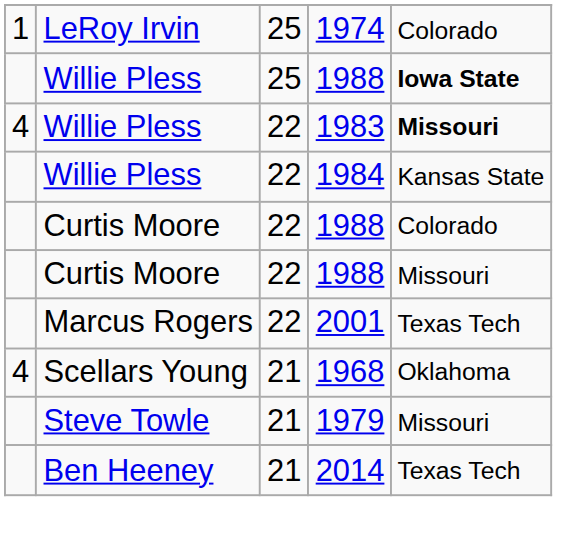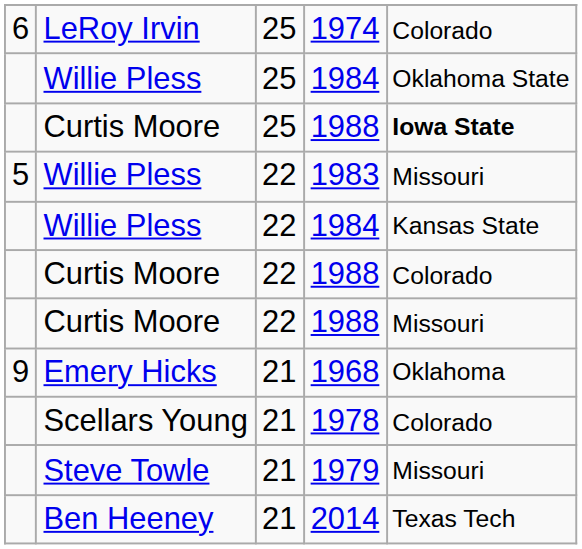 <table class="wikitable">
 <tr>
 </tr>
 <tr>
-<td>1</td>
+<td>6</td>
 <td><a href='#'>LeRoy Irvin</a></td>
 <td>25</td>
 <td><a href='#'>1974</a></td>
 <td style="font-size:80%;">Colorado</td>
 </tr>
 <tr>
 <td></td>
 <td><a href='#'>Willie Pless</a></td>
 <td>25</td>
+<td><a href='#'>1984</a></td>
+<td style="font-size:80%;">Oklahoma State</td>
+</tr>
+<tr>
+<td></td>
+<td>Curtis Moore</td>
+<td>25</td>
 <td><a href='#'>1988</a></td>
 <td style="font-size:80%;"><strong>Iowa State</strong></td>
 </tr>
 <tr>
-<td>4</td>
+<td>5</td>
 <td><a href='#'>Willie Pless</a></td>
 <td>22</td>
 <td><a href='#'>1983</a></td>
-<td style="font-size:80%;"><strong>Missouri</strong></td>
+<td style="font-size:80%;">Missouri</td>
 </tr>
 <tr>
 <td></td>
 <td><a href='#'>Willie Pless</a></td>
 <td>22</td>
 <td><a href='#'>1984</a></td>
 <td style="font-size:80%;">Kansas State</td>
 </tr>
 <tr>
 <td></td>
 <td>Curtis Moore</td>
 <td>22</td>
 <td><a href='#'>1988</a></td>
 <td style="font-size:80%;">Colorado</td>
 </tr>
 <tr>
 <td></td>
 <td>Curtis Moore</td>
 <td>22</td>
 <td><a href='#'>1988</a></td>
 <td style="font-size:80%;">Missouri</td>
 </tr>
 <tr>
-<td></td>
-<td>Marcus Rogers</td>
-<td>22</td>
-<td><a href='#'>2001</a></td>
-<td style="font-size:80%;">Texas Tech</td>
-</tr>
-<tr>
-<td>4</td>
-<td>Scellars Young</td>
+<td>9</td>
+<td><a href='#'>Emery Hicks</a></td>
 <td>21</td>
 <td><a href='#'>1968</a></td>
 <td style="font-size:80%;">Oklahoma</td>
+</tr>
+<tr>
+<td></td>
+<td>Scellars Young</td>
+<td>21</td>
+<td><a href='#'>1978</a></td>
+<td style="font-size:80%;">Colorado</td>
 </tr>
 <tr>
 <td></td>
 <td><a href='#'>Steve Towle</a></td>
 <td>21</td>
 <td><a href='#'>1979</a></td>
 <td style="font-size:80%;">Missouri</td>
 </tr>
 <tr>
 <td></td>
 <td><a href='#'>Ben Heeney</a></td>
 <td>21</td>
 <td><a href='#'>2014</a></td>
 <td style="font-size:80%;">Texas Tech</td>
 </tr>
 </table>
